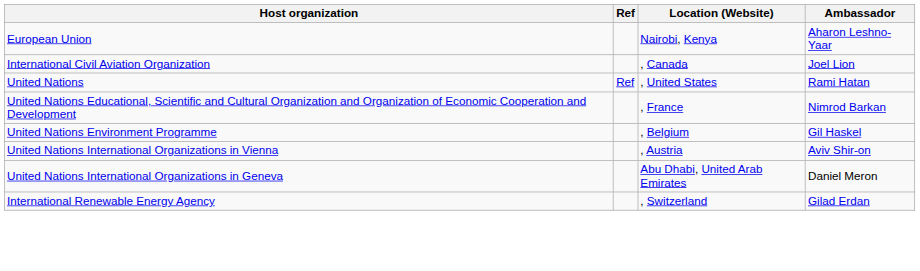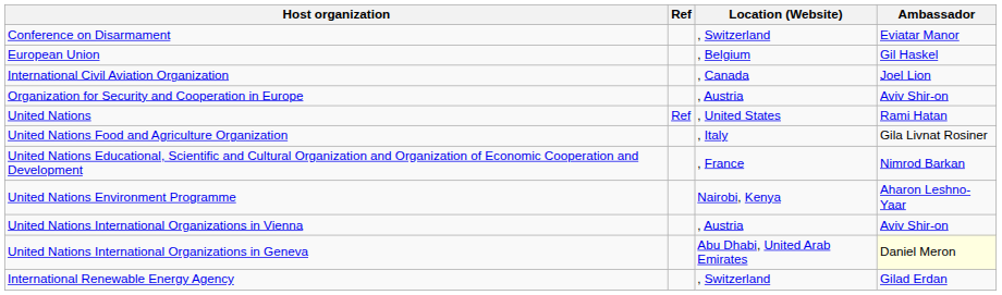 <table class=wikitable>
 <tr>
 <th>Host organization</th>
 <th>Ref</th>
 <th>Location (Website)</th>
 <th>Ambassador</th>
 </tr>
 <tr>
+<td><a href='#'>Conference on Disarmament</a></td>
+<td></td>
+<td>, <a href='#'>Switzerland</a></td>
+<td><a href='#'>Eviatar Manor</a></td>
+</tr>
+<tr>
 <td><a href='#'>European Union</a></td>
 <td></td>
-<td><a href='#'>Nairobi</a>, <a href='#'>Kenya</a></td>
-<td><a href='#'>Aharon Leshno-Yaar</a></td>
+<td>, <a href='#'>Belgium</a></td>
+<td><a href='#'>Gil Haskel</a></td>
 </tr>
 <tr>
 <td><a href='#'>International Civil Aviation Organization</a></td>
 <td></td>
 <td>, <a href='#'>Canada</a></td>
 <td><a href='#'>Joel Lion</a></td>
 </tr>
 <tr>
+<td><a href='#'>Organization for Security and Cooperation in Europe</a></td>
+<td></td>
+<td>, <a href='#'>Austria</a></td>
+<td><a href='#'>Aviv Shir-on</a></td>
+</tr>
+<tr>
 <td><a href='#'>United Nations</a></td>
 <td><a href='#'>Ref</a></td>
 <td>, <a href='#'>United States</a></td>
 <td><a href='#'>Rami Hatan</a></td>
+</tr>
+<tr>
+<td><a href='#'>United Nations Food and Agriculture Organization</a></td>
+<td></td>
+<td>, <a href='#'>Italy</a></td>
+<td>Gila Livnat Rosiner</td>
 </tr>
 <tr>
 <td><a href='#'>United Nations Educational, Scientific and Cultural Organization and Organization of Economic Cooperation and Development</a></td>
 <td></td>
 <td>, <a href='#'>France</a></td>
 <td><a href='#'>Nimrod Barkan</a></td>
 </tr>
 <tr>
 <td><a href='#'>United Nations Environment Programme</a></td>
 <td></td>
-<td>, <a href='#'>Belgium</a></td>
-<td><a href='#'>Gil Haskel</a></td>
+<td><a href='#'>Nairobi</a>, <a href='#'>Kenya</a></td>
+<td><a href='#'>Aharon Leshno-Yaar</a></td>
 </tr>
 <tr>
 <td><a href='#'>United Nations International Organizations in Vienna</a></td>
 <td></td>
 <td>, <a href='#'>Austria</a></td>
 <td><a href='#'>Aviv Shir-on</a></td>
 </tr>
 <tr>
 <td><a href='#'>United Nations International Organizations in Geneva</a></td>
 <td></td>
 <td><a href='#'>Abu Dhabi</a>, <a href='#'>United Arab Emirates</a></td>
-<td>Daniel Meron</td>
+<td style="background: lightyellow;">Daniel Meron</td>
 </tr>
 <tr>
 <td><a href='#'>International Renewable Energy Agency</a></td>
 <td></td>
 <td>, <a href='#'>Switzerland</a></td>
 <td><a href='#'>Gilad Erdan</a></td>
 </tr>
 </table>
